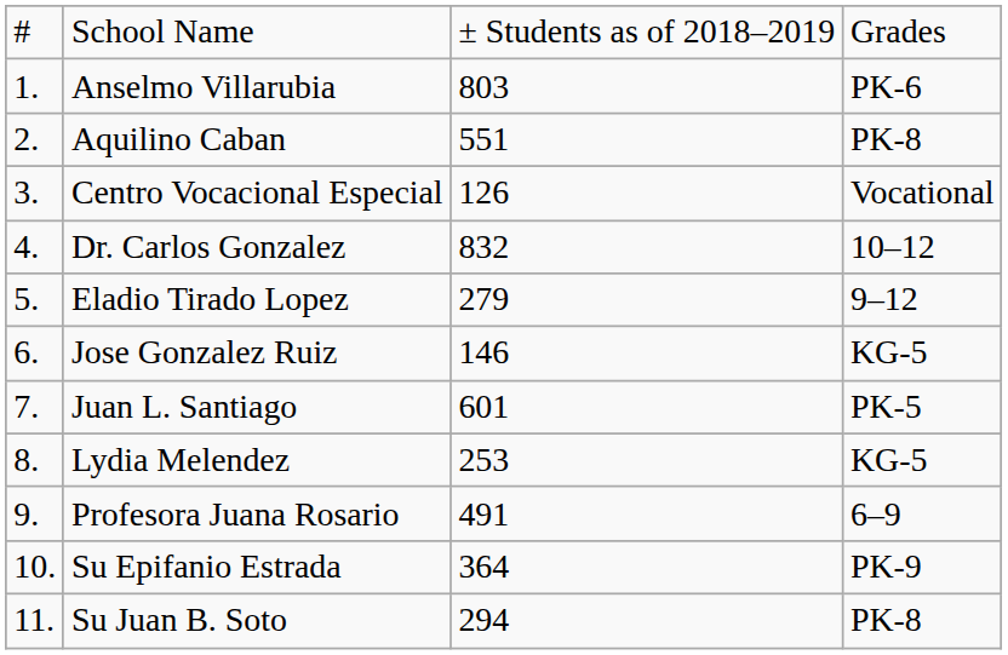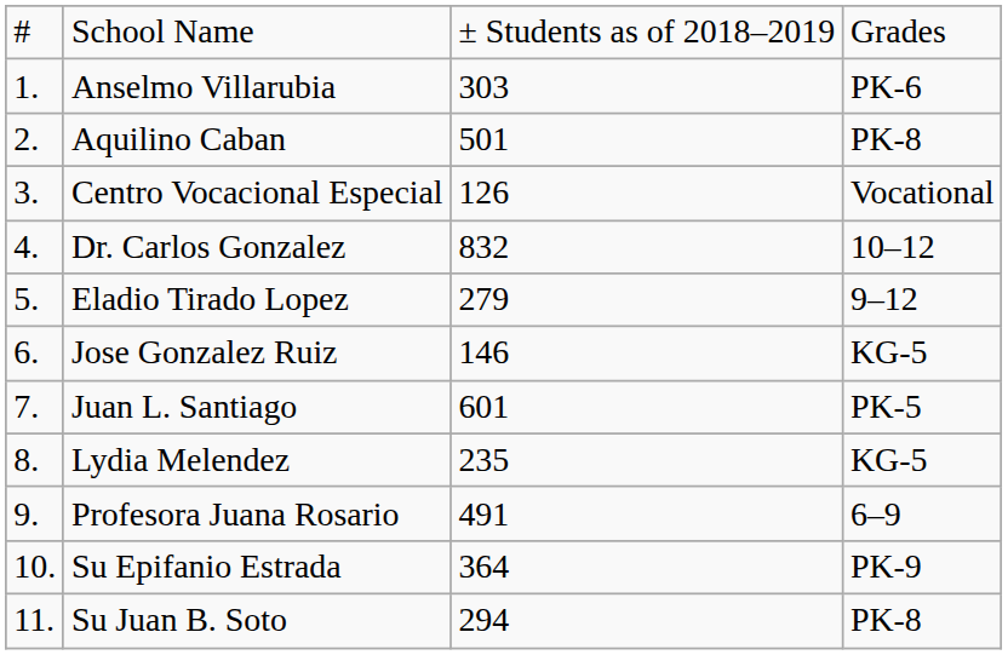 <table class="wikitable">
 <tr>
 <td>#</td>
 <td>School Name</td>
 <td>± Students as of 2018–2019</td>
 <td>Grades</td>
 </tr>
 <tr>
 <td>1.</td>
 <td>Anselmo Villarubia</td>
-<td>803</td>
+<td>303</td>
 <td>PK-6</td>
 </tr>
 <tr>
 <td>2.</td>
 <td>Aquilino Caban</td>
-<td>551</td>
+<td>501</td>
 <td>PK-8</td>
 </tr>
 <tr>
 <td>3.</td>
 <td>Centro Vocacional Especial</td>
 <td>126</td>
 <td>Vocational</td>
 </tr>
 <tr>
 <td>4.</td>
 <td>Dr. Carlos Gonzalez</td>
 <td>832</td>
 <td>10–12</td>
 </tr>
 <tr>
 <td>5.</td>
 <td>Eladio Tirado Lopez</td>
 <td>279</td>
 <td>9–12</td>
 </tr>
 <tr>
 <td>6.</td>
 <td>Jose Gonzalez Ruiz</td>
 <td>146</td>
 <td>KG-5</td>
 </tr>
 <tr>
 <td>7.</td>
 <td>Juan L. Santiago</td>
 <td>601</td>
 <td>PK-5</td>
 </tr>
 <tr>
 <td>8.</td>
 <td>Lydia Melendez</td>
-<td>253</td>
+<td>235</td>
 <td>KG-5</td>
 </tr>
 <tr>
 <td>9.</td>
 <td>Profesora Juana Rosario</td>
 <td>491</td>
 <td>6–9</td>
 </tr>
 <tr>
 <td>10.</td>
 <td>Su Epifanio Estrada</td>
 <td>364</td>
 <td>PK-9</td>
 </tr>
 <tr>
 <td>11.</td>
 <td>Su Juan B. Soto</td>
 <td>294</td>
 <td>PK-8</td>
 </tr>
 </table>
